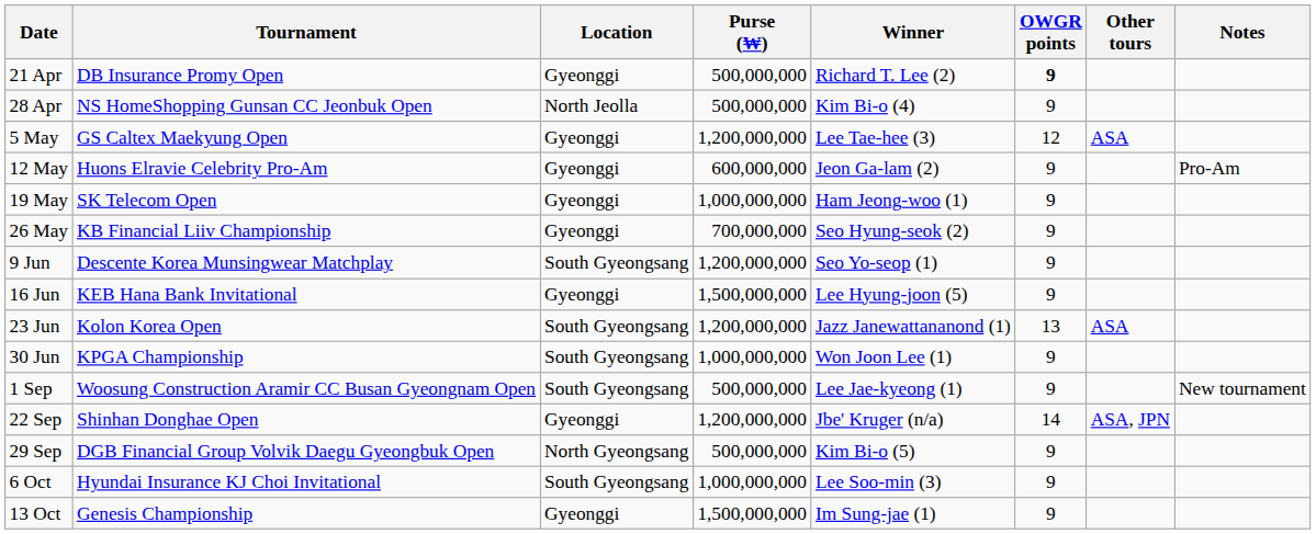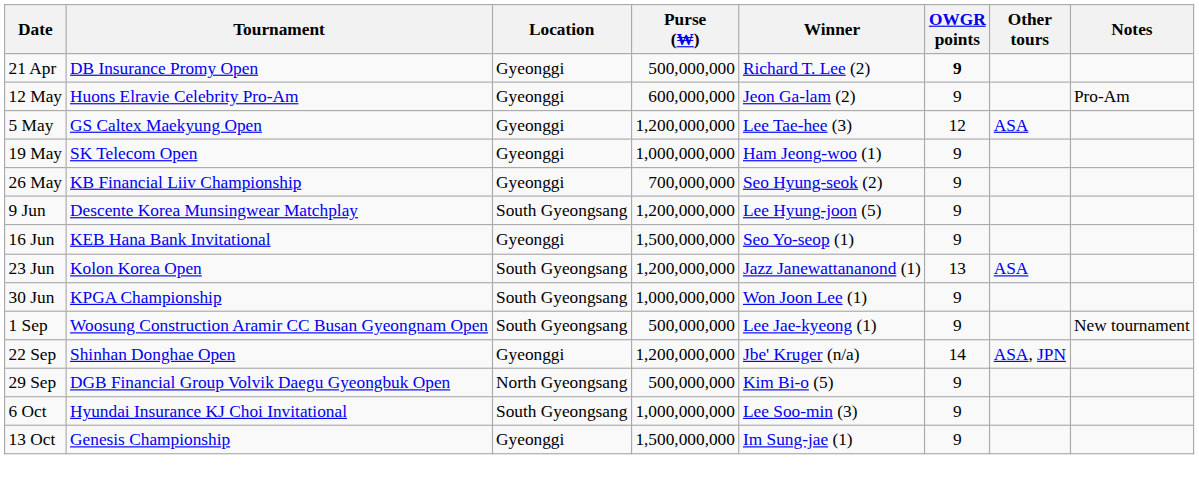 <table class="wikitable" style="font-size:95%;">
 <tr>
 <th>Date</th>
 <th>Tournament</th>
 <th>Location</th>
 <th>Purse<br>(<a href='#'>₩</a>)</th>
 <th>Winner</th>
 <th><a href='#'>OWGR</a><br>points</th>
 <th>Other<br>tours</th>
 <th>Notes</th>
 </tr>
 <tr>
 <td>21 Apr</td>
 <td><a href='#'>DB Insurance Promy Open</a></td>
 <td>Gyeonggi</td>
 <td align=right>500,000,000</td>
 <td> <a href='#'>Richard T. Lee</a> (2)</td>
 <td align=center><strong>9</strong></td>
 <td></td>
 <td></td>
 </tr>
 <tr>
-<td>28 Apr</td>
-<td><a href='#'>NS HomeShopping Gunsan CC Jeonbuk Open</a></td>
-<td>North Jeolla</td>
-<td align=right>500,000,000</td>
-<td> <a href='#'>Kim Bi-o</a> (4)</td>
+<td>12 May</td>
+<td><a href='#'>Huons Elravie Celebrity Pro-Am</a></td>
+<td>Gyeonggi</td>
+<td align=right>600,000,000</td>
+<td> <a href='#'>Jeon Ga-lam</a> (2)</td>
 <td align=center>9</td>
 <td></td>
-<td></td>
+<td>Pro-Am</td>
 </tr>
 <tr>
 <td>5 May</td>
 <td><a href='#'>GS Caltex Maekyung Open</a></td>
 <td>Gyeonggi</td>
 <td align=right>1,200,000,000</td>
 <td> <a href='#'>Lee Tae-hee</a> (3)</td>
 <td align=center>12</td>
 <td><a href='#'>ASA</a></td>
 <td></td>
-</tr>
-<tr>
-<td>12 May</td>
-<td><a href='#'>Huons Elravie Celebrity Pro-Am</a></td>
-<td>Gyeonggi</td>
-<td align=right>600,000,000</td>
-<td> <a href='#'>Jeon Ga-lam</a> (2)</td>
-<td align=center>9</td>
-<td></td>
-<td>Pro-Am</td>
 </tr>
 <tr>
 <td>19 May</td>
 <td><a href='#'>SK Telecom Open</a></td>
 <td>Gyeonggi</td>
 <td align=right>1,000,000,000</td>
 <td> <a href='#'>Ham Jeong-woo</a> (1)</td>
 <td align=center>9</td>
 <td></td>
 <td></td>
 </tr>
 <tr>
 <td>26 May</td>
 <td><a href='#'>KB Financial Liiv Championship</a></td>
 <td>Gyeonggi</td>
 <td align=right>700,000,000</td>
 <td> <a href='#'>Seo Hyung-seok</a> (2)</td>
 <td align=center>9</td>
 <td></td>
 <td></td>
 </tr>
 <tr>
 <td>9 Jun</td>
 <td><a href='#'>Descente Korea Munsingwear Matchplay</a></td>
 <td>South Gyeongsang</td>
 <td align=right>1,200,000,000</td>
-<td> <a href='#'>Seo Yo-seop</a> (1)</td>
+<td> <a href='#'>Lee Hyung-joon</a> (5)</td>
 <td align=center>9</td>
 <td></td>
 <td></td>
 </tr>
 <tr>
 <td>16 Jun</td>
 <td><a href='#'>KEB Hana Bank Invitational</a></td>
 <td>Gyeonggi</td>
 <td align=right>1,500,000,000</td>
-<td> <a href='#'>Lee Hyung-joon</a> (5)</td>
+<td> <a href='#'>Seo Yo-seop</a> (1)</td>
 <td align=center>9</td>
 <td></td>
 <td></td>
 </tr>
 <tr>
 <td>23 Jun</td>
 <td><a href='#'>Kolon Korea Open</a></td>
 <td>South Gyeongsang</td>
 <td align=right>1,200,000,000</td>
 <td> <a href='#'>Jazz Janewattananond</a> (1)</td>
 <td align=center>13</td>
 <td><a href='#'>ASA</a></td>
 <td></td>
 </tr>
 <tr>
 <td>30 Jun</td>
 <td><a href='#'>KPGA Championship</a></td>
 <td>South Gyeongsang</td>
 <td align=right>1,000,000,000</td>
 <td> <a href='#'>Won Joon Lee</a> (1)</td>
 <td align=center>9</td>
 <td></td>
 <td></td>
 </tr>
 <tr>
 <td>1 Sep</td>
 <td><a href='#'>Woosung Construction Aramir CC Busan Gyeongnam Open</a></td>
 <td>South Gyeongsang</td>
 <td align=right>500,000,000</td>
 <td> <a href='#'>Lee Jae-kyeong</a> (1)</td>
 <td align=center>9</td>
 <td></td>
 <td>New tournament</td>
 </tr>
 <tr>
 <td>22 Sep</td>
 <td><a href='#'>Shinhan Donghae Open</a></td>
 <td>Gyeonggi</td>
 <td align=right>1,200,000,000</td>
 <td> <a href='#'>Jbe' Kruger</a> (n/a)</td>
 <td align=center>14</td>
 <td><a href='#'>ASA</a>, <a href='#'>JPN</a></td>
 <td></td>
 </tr>
 <tr>
 <td>29 Sep</td>
 <td><a href='#'>DGB Financial Group Volvik Daegu Gyeongbuk Open</a></td>
 <td>North Gyeongsang</td>
 <td align=right>500,000,000</td>
 <td> <a href='#'>Kim Bi-o</a> (5)</td>
 <td align=center>9</td>
 <td></td>
 <td></td>
 </tr>
 <tr>
 <td>6 Oct</td>
 <td><a href='#'>Hyundai Insurance KJ Choi Invitational</a></td>
 <td>South Gyeongsang</td>
 <td align=right>1,000,000,000</td>
 <td> <a href='#'>Lee Soo-min</a> (3)</td>
 <td align=center>9</td>
 <td></td>
 <td></td>
 </tr>
 <tr>
 <td>13 Oct</td>
 <td><a href='#'>Genesis Championship</a></td>
 <td>Gyeonggi</td>
 <td align=right>1,500,000,000</td>
 <td> <a href='#'>Im Sung-jae</a> (1)</td>
 <td align=center>9</td>
 <td></td>
 <td></td>
 </tr>
 </table>
